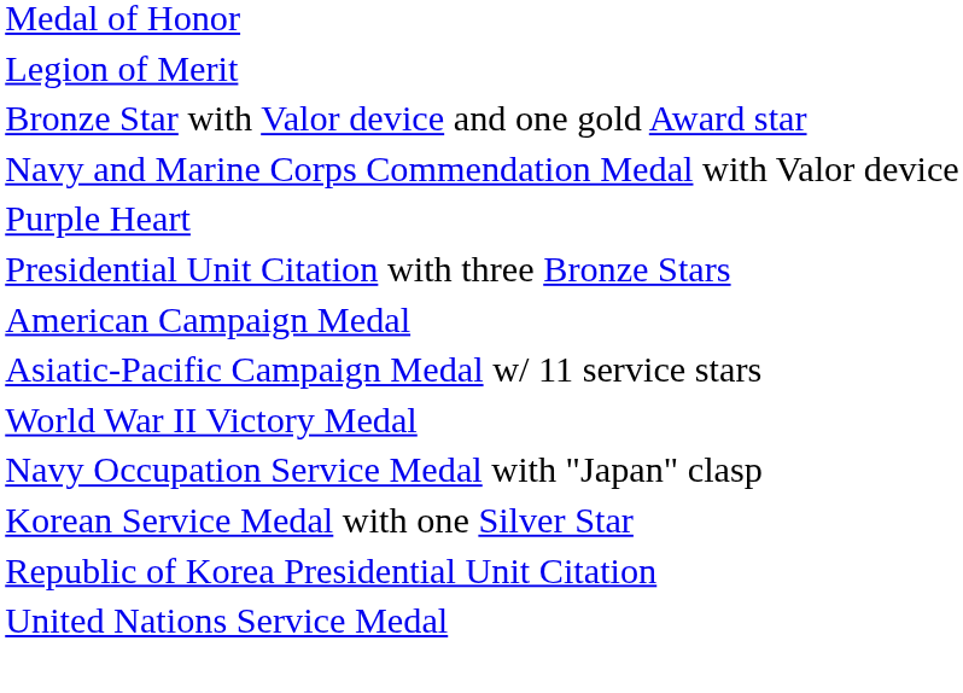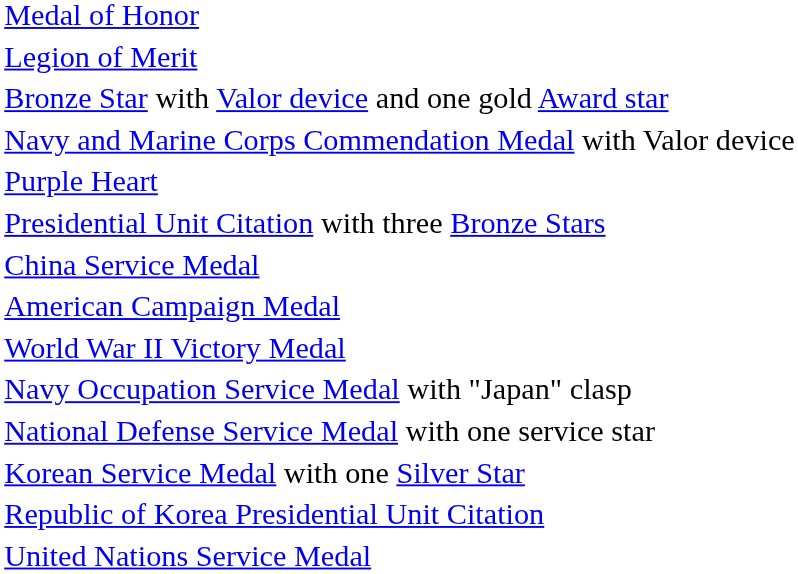 <table>
 <tr>
 <td></td>
 <td><a href='#'>Medal of Honor</a></td>
 </tr>
 <tr>
 <td></td>
 <td><a href='#'>Legion of Merit</a></td>
 </tr>
 <tr>
 <td></td>
 <td><a href='#'>Bronze Star</a> with <a href='#'>Valor device</a> and one gold <a href='#'>Award star</a></td>
 </tr>
 <tr>
 <td></td>
 <td><a href='#'>Navy and Marine Corps Commendation Medal</a> with Valor device</td>
 </tr>
 <tr>
 <td></td>
 <td><a href='#'>Purple Heart</a></td>
 </tr>
 <tr>
 <td></td>
 <td><a href='#'>Presidential Unit Citation</a> with three <a href='#'>Bronze Stars</a></td>
 </tr>
 <tr>
 <td></td>
-<td><a href='#'>American Campaign Medal</a></td>
+<td><a href='#'>China Service Medal</a></td>
 </tr>
 <tr>
 <td></td>
-<td><a href='#'>Asiatic-Pacific Campaign Medal</a> w/ 11 service stars</td>
+<td><a href='#'>American Campaign Medal</a></td>
 </tr>
 <tr>
 <td></td>
 <td><a href='#'>World War II Victory Medal</a></td>
 </tr>
 <tr>
 <td></td>
 <td><a href='#'>Navy Occupation Service Medal</a> with "Japan" clasp</td>
+</tr>
+<tr>
+<td></td>
+<td><a href='#'>National Defense Service Medal</a> with one service star</td>
 </tr>
 <tr>
 <td></td>
 <td><a href='#'>Korean Service Medal</a> with one <a href='#'>Silver Star</a></td>
 </tr>
 <tr>
 <td></td>
 <td><a href='#'>Republic of Korea Presidential Unit Citation</a></td>
 </tr>
 <tr>
 <td></td>
 <td><a href='#'>United Nations Service Medal</a></td>
 </tr>
 </table>
